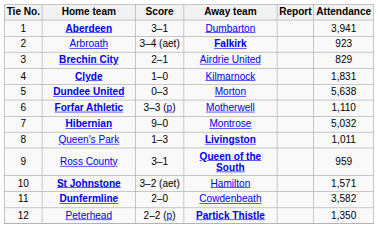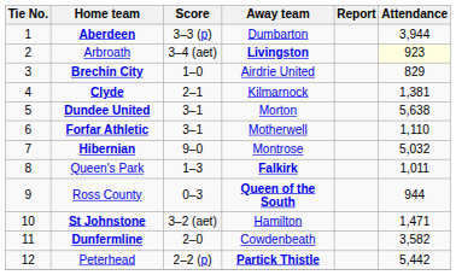 <table class="wikitable" style="text-align: center">
 <tr>
 <th>Tie No.</th>
 <th width=140>Home team<br></th>
 <th width=70>Score</th>
 <th width=140>Away team</th>
 <th>Report</th>
 <th>Attendance</th>
 </tr>
 <tr>
 <td>1</td>
 <td><strong><a href='#'>Aberdeen</a></strong></td>
-<td>3–1</td>
+<td>3–3 (<a href='#'>p</a>)</td>
 <td><a href='#'>Dumbarton</a></td>
 <td> </td>
-<td>3,941</td>
+<td>3,944</td>
 </tr>
 <tr>
 <td>2</td>
 <td><a href='#'>Arbroath</a></td>
 <td>3–4 (aet)</td>
-<td><strong><a href='#'>Falkirk</a></strong></td>
+<td><strong><a href='#'>Livingston</a></strong></td>
 <td> </td>
-<td>923</td>
+<td style="background: lightyellow;">923</td>
 </tr>
 <tr>
 <td>3</td>
 <td><strong><a href='#'>Brechin City</a></strong></td>
-<td>2–1</td>
+<td>1–0</td>
 <td><a href='#'>Airdrie United</a></td>
 <td> </td>
 <td>829</td>
 </tr>
 <tr>
 <td>4</td>
 <td><strong><a href='#'>Clyde</a></strong></td>
-<td>1–0</td>
+<td>2–1</td>
 <td><a href='#'>Kilmarnock</a></td>
 <td> </td>
-<td>1,831</td>
+<td>1,381</td>
 </tr>
 <tr>
 <td>5</td>
 <td><strong><a href='#'>Dundee United</a></strong></td>
-<td>0–3</td>
+<td>3–1</td>
 <td><a href='#'>Morton</a></td>
 <td> </td>
 <td>5,638</td>
 </tr>
 <tr>
 <td>6</td>
 <td><strong><a href='#'>Forfar Athletic</a></strong></td>
-<td>3–3 (<a href='#'>p</a>)</td>
+<td>3–1</td>
 <td><a href='#'>Motherwell</a></td>
 <td> </td>
 <td>1,110</td>
 </tr>
 <tr>
 <td>7</td>
 <td><strong><a href='#'>Hibernian</a></strong></td>
 <td>9–0</td>
 <td><a href='#'>Montrose</a></td>
 <td> </td>
 <td>5,032</td>
 </tr>
 <tr>
 <td>8</td>
 <td><a href='#'>Queen's Park</a></td>
 <td>1–3</td>
-<td><strong><a href='#'>Livingston</a></strong></td>
+<td><strong><a href='#'>Falkirk</a></strong></td>
 <td> </td>
 <td>1,011</td>
 </tr>
 <tr>
 <td>9</td>
 <td><a href='#'>Ross County</a></td>
-<td>3–1</td>
+<td>0–3</td>
 <td><strong><a href='#'>Queen of the South</a></strong></td>
 <td> </td>
-<td>959</td>
+<td>944</td>
 </tr>
 <tr>
 <td>10</td>
 <td><strong><a href='#'>St Johnstone</a></strong></td>
 <td>3–2 (aet)</td>
 <td><a href='#'>Hamilton</a></td>
 <td> </td>
-<td>1,571</td>
+<td>1,471</td>
 </tr>
 <tr>
 <td>11</td>
 <td><strong><a href='#'>Dunfermline</a></strong></td>
 <td>2–0</td>
 <td><a href='#'>Cowdenbeath</a></td>
 <td> </td>
 <td>3,582</td>
 </tr>
 <tr>
 <td>12</td>
 <td><a href='#'>Peterhead</a></td>
 <td>2–2 (<a href='#'>p</a>)</td>
 <td><strong><a href='#'>Partick Thistle</a></strong></td>
 <td> </td>
-<td>1,350</td>
+<td>5,442</td>
 </tr>
 <tr>
 </tr>
 </table>
